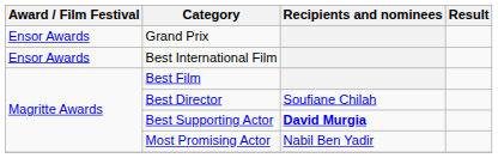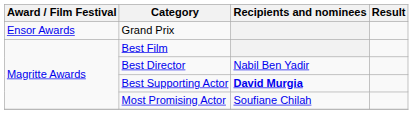 <table class="wikitable plainrowheaders sortable">
 <tr style="background:#ccc; text-align:center;">
 <th scope="col">Award / Film Festival</th>
 <th scope="col">Category</th>
 <th scope="col">Recipients and nominees</th>
 <th scope="col">Result</th>
 </tr>
 <tr>
 <td><a href='#'>Ensor Awards</a></td>
 <td>Grand Prix</td>
 <th></th>
 <td></td>
 </tr>
 <tr>
-<td><a href='#'>Ensor Awards</a></td>
-<td>Best International Film</td>
-<th></th>
-<td></td>
-</tr>
-<tr>
 <td rowspan=4><a href='#'>Magritte Awards</a></td>
 <td><a href='#'>Best Film</a></td>
 <th></th>
 <td></td>
 </tr>
 <tr>
 <td><a href='#'>Best Director</a></td>
-<td><a href='#'>Soufiane Chilah</a></td>
+<td><a href='#'>Nabil Ben Yadir</a></td>
 <td></td>
 </tr>
 <tr>
 <td><a href='#'>Best Supporting Actor</a></td>
 <td><strong><a href='#'>David Murgia</a></strong></td>
 <td></td>
 </tr>
 <tr>
 <td><a href='#'>Most Promising Actor</a></td>
-<td><a href='#'>Nabil Ben Yadir</a></td>
+<td><a href='#'>Soufiane Chilah</a></td>
 <td></td>
 </tr>
 <tr>
 </tr>
 </table>
